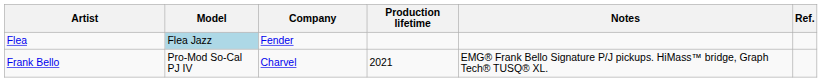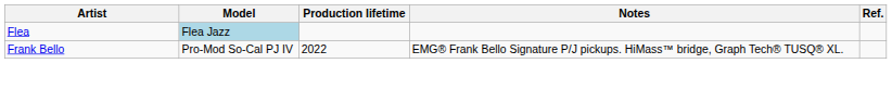 <table class="wikitable sortable plainrowheaders" style="width:99%;">
 <tr>
 <th scope="col" style="width:15em;">Artist</th>
 <th scope="col">Model</th>
-<th scope="col" style="width:10em;">Company</th>
 <th scope="col">Production lifetime</th>
 <th scope="col" class="unsortable">Notes</th>
 <th scope="col">Ref.</th>
 </tr>
 <tr>
 <td><a href='#'>Flea</a></td>
 <td style="background: lightblue;">Flea Jazz</td>
-<td><a href='#'>Fender</a></td>
 <td></td>
 <td></td>
 <td></td>
 </tr>
 <tr>
 <td><a href='#'>Frank Bello</a></td>
 <td>Pro-Mod So-Cal PJ IV</td>
-<td><a href='#'>Charvel</a></td>
-<td>2021</td>
+<td>2022</td>
 <td>EMG® Frank Bello Signature P/J pickups.  HiMass™ bridge, Graph Tech® TUSQ® XL.</td>
 <td></td>
 </tr>
 </table>
